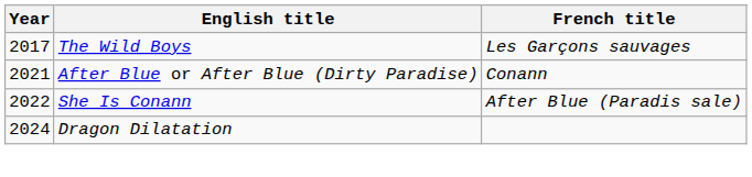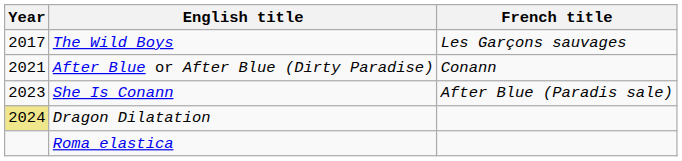 <table class="wikitable sortable">
 <tr>
 <th>Year</th>
 <th>English title</th>
 <th>French title</th>
 </tr>
 <tr>
 <td>2017</td>
 <td><em><a href='#'>The Wild Boys</a></em></td>
 <td><em>Les Garçons sauvages</em></td>
 </tr>
 <tr>
 <td>2021</td>
 <td><em><a href='#'>After Blue</a></em> or <em>After Blue (Dirty Paradise)</em></td>
 <td><em>Conann</em></td>
 </tr>
 <tr>
-<td>2022</td>
+<td>2023</td>
 <td><em><a href='#'>She Is Conann</a></em></td>
 <td><em>After Blue (Paradis sale)</em></td>
 </tr>
 <tr>
-<td>2024</td>
+<td style="background: khaki;">2024</td>
 <td><em>Dragon Dilatation</em></td>
 <td></td>
 </tr>
+<tr>
+<td></td>
+<td><em><a href='#'>Roma elastica</a></em></td>
+<td></td>
+</tr>
 </table>
